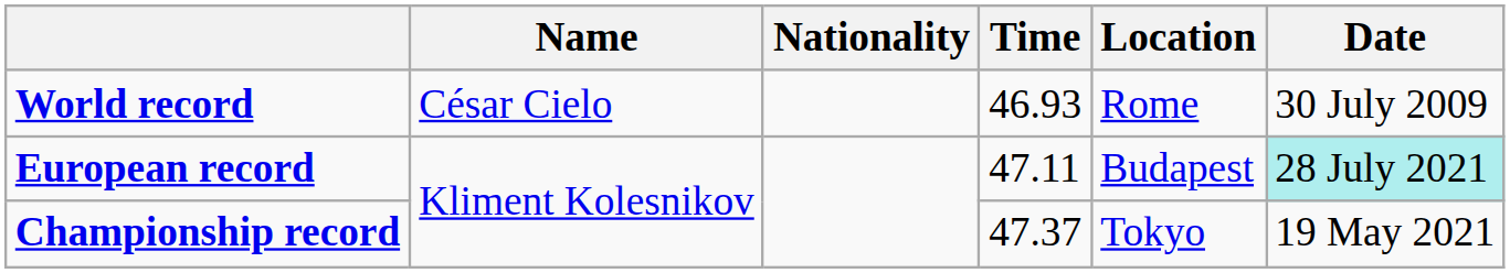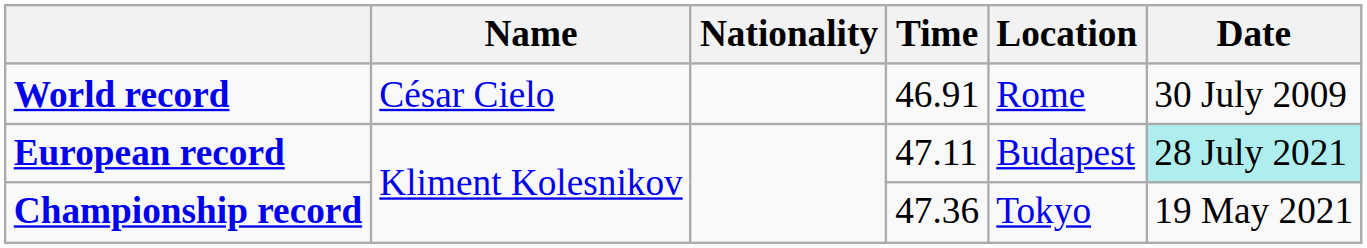 <table class=wikitable>
 <tr>
 <th></th>
 <th>Name</th>
 <th>Nationality</th>
 <th>Time</th>
 <th>Location</th>
 <th>Date</th>
 </tr>
 <tr>
 <td><strong><a href='#'>World record</a></strong></td>
 <td><a href='#'>César Cielo</a></td>
 <td></td>
-<td>46.93</td>
+<td>46.91</td>
 <td><a href='#'>Rome</a></td>
 <td>30 July 2009</td>
 </tr>
 <tr>
 <td><strong><a href='#'>European record</a></strong></td>
 <td rowspan=2><a href='#'>Kliment Kolesnikov</a></td>
 <td rowspan=2></td>
 <td>47.11</td>
 <td><a href='#'>Budapest</a></td>
 <td style="background: paleturquoise;">28 July 2021</td>
 </tr>
 <tr>
 <td><strong><a href='#'>Championship record</a></strong></td>
-<td>47.37</td>
+<td>47.36</td>
 <td><a href='#'>Tokyo</a></td>
 <td>19 May 2021</td>
 </tr>
 </table>
